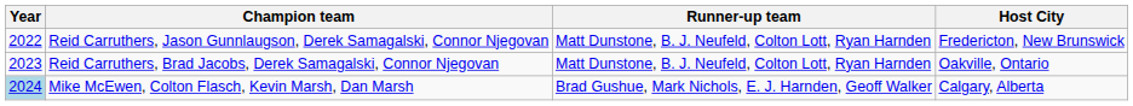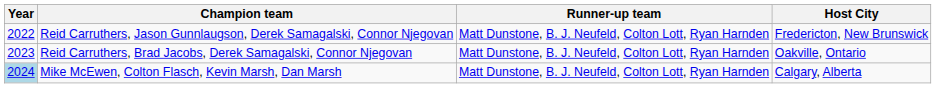 <table class="wikitable">
 <tr>
 <th scope="col">Year</th>
 <th scope="col">Champion team</th>
 <th scope="col">Runner-up team</th>
 <th scope="col">Host City</th>
 </tr>
 <tr>
 <td><a href='#'>2022</a></td>
 <td> <a href='#'>Reid Carruthers</a>, <a href='#'>Jason Gunnlaugson</a>, <a href='#'>Derek Samagalski</a>, <a href='#'>Connor Njegovan</a></td>
 <td> <a href='#'>Matt Dunstone</a>, <a href='#'>B. J. Neufeld</a>, <a href='#'>Colton Lott</a>, <a href='#'>Ryan Harnden</a></td>
 <td><a href='#'>Fredericton</a>, <a href='#'>New Brunswick</a></td>
 </tr>
 <tr>
 <td><a href='#'>2023</a></td>
 <td> <a href='#'>Reid Carruthers</a>, <a href='#'>Brad Jacobs</a>, <a href='#'>Derek Samagalski</a>, <a href='#'>Connor Njegovan</a></td>
 <td> <a href='#'>Matt Dunstone</a>, <a href='#'>B. J. Neufeld</a>, <a href='#'>Colton Lott</a>, <a href='#'>Ryan Harnden</a></td>
 <td><a href='#'>Oakville</a>, <a href='#'>Ontario</a></td>
 </tr>
 <tr>
 <td style="background: lightblue;"><a href='#'>2024</a></td>
 <td> <a href='#'>Mike McEwen</a>, <a href='#'>Colton Flasch</a>, <a href='#'>Kevin Marsh</a>, <a href='#'>Dan Marsh</a></td>
-<td> <a href='#'>Brad Gushue</a>, <a href='#'>Mark Nichols</a>, <a href='#'>E. J. Harnden</a>, <a href='#'>Geoff Walker</a></td>
+<td> <a href='#'>Matt Dunstone</a>, <a href='#'>B. J. Neufeld</a>, <a href='#'>Colton Lott</a>, <a href='#'>Ryan Harnden</a></td>
 <td><a href='#'>Calgary</a>, <a href='#'>Alberta</a></td>
 </tr>
 </table>
